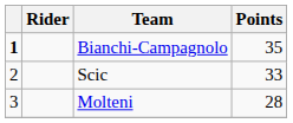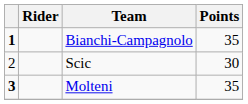 <table class="wikitable">
 <tr>
 <th></th>
 <th>Rider</th>
 <th>Team</th>
 <th>Points</th>
 </tr>
 <tr>
 <td><strong>1</strong></td>
 <td></td>
 <td><a href='#'>Bianchi-Campagnolo</a></td>
 <td align=right>35</td>
 </tr>
 <tr>
 <td>2</td>
 <td></td>
 <td>Scic</td>
-<td align=right>33</td>
+<td align=right>30</td>
 </tr>
 <tr>
-<td>3</td>
+<td><strong>3</strong></td>
 <td></td>
 <td><a href='#'>Molteni</a></td>
-<td align=right>28</td>
+<td align=right>35</td>
 </tr>
 <tr>
 </tr>
 </table>
